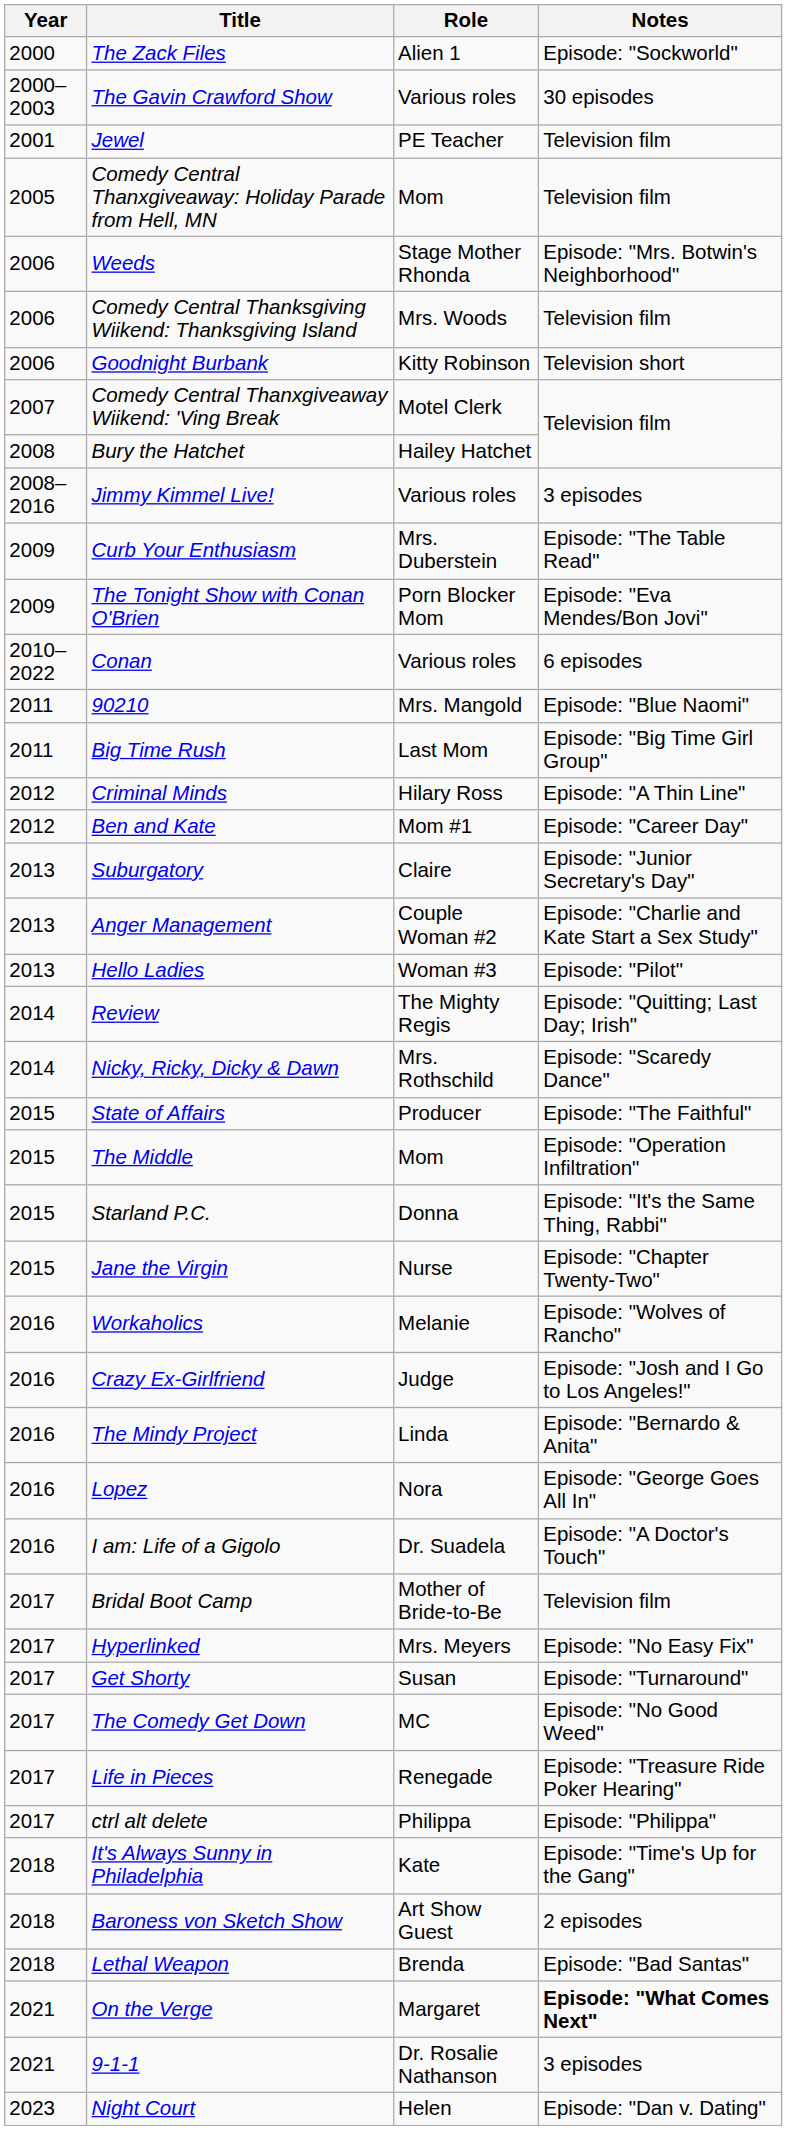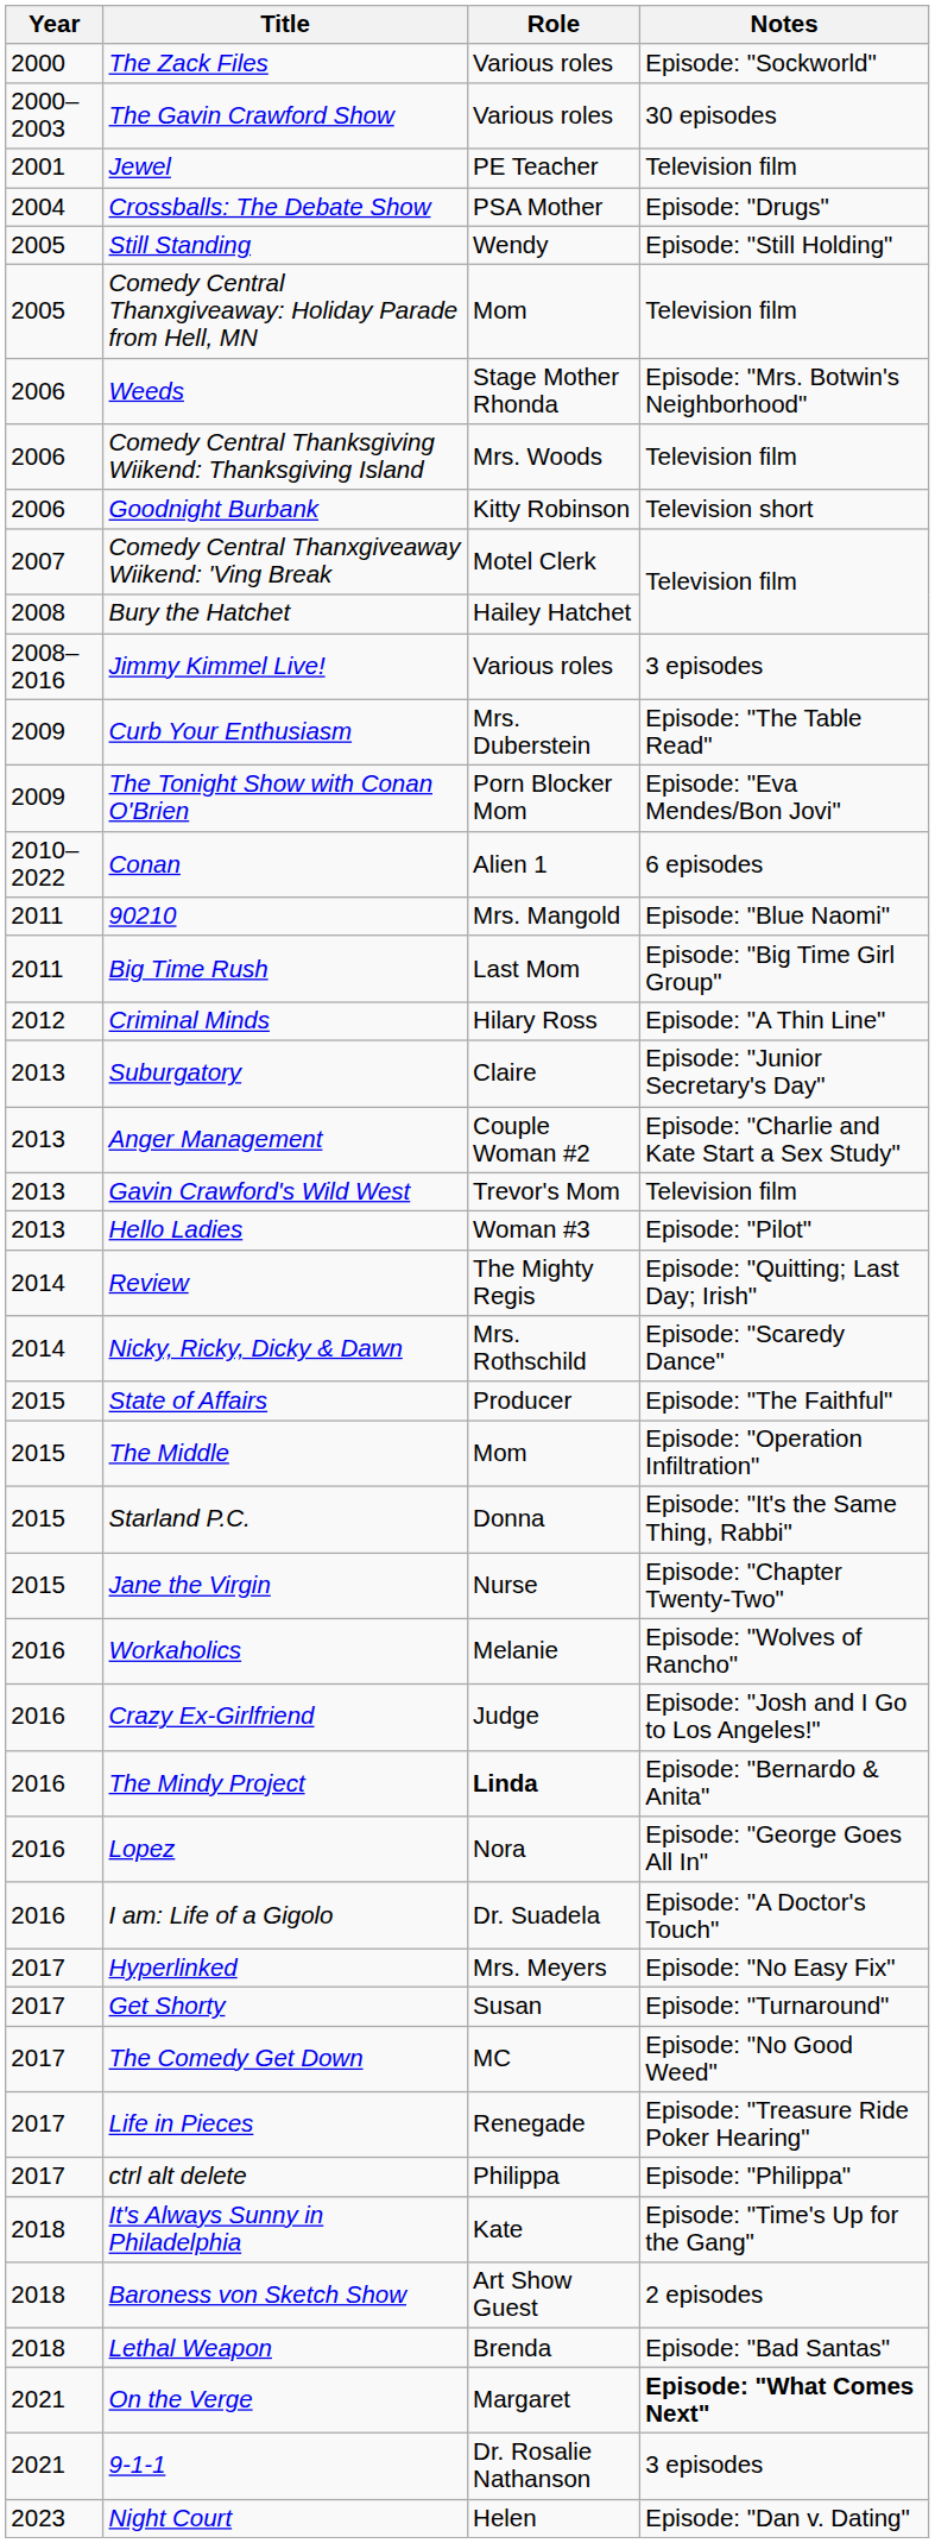 <table class="wikitable sortable">
 <tr>
 <th>Year</th>
 <th>Title</th>
 <th>Role</th>
 <th>Notes</th>
 </tr>
 <tr>
 <td>2000</td>
 <td><em><a href='#'>The Zack Files</a></em></td>
-<td>Alien 1</td>
+<td>Various roles</td>
 <td>Episode: "Sockworld"</td>
 </tr>
 <tr>
 <td>2000–2003</td>
 <td><em><a href='#'>The Gavin Crawford Show</a></em></td>
 <td>Various roles</td>
 <td>30 episodes</td>
 </tr>
 <tr>
 <td>2001</td>
 <td><em><a href='#'>Jewel</a></em></td>
 <td>PE Teacher</td>
 <td>Television film</td>
+</tr>
+<tr>
+<td>2004</td>
+<td><em><a href='#'>Crossballs: The Debate Show</a></em></td>
+<td>PSA Mother</td>
+<td>Episode: "Drugs"</td>
+</tr>
+<tr>
+<td>2005</td>
+<td><em><a href='#'>Still Standing</a></em></td>
+<td>Wendy</td>
+<td>Episode: "Still Holding"</td>
 </tr>
 <tr>
 <td>2005</td>
 <td><em>Comedy Central Thanxgiveaway: Holiday Parade from Hell, MN</em></td>
 <td>Mom</td>
 <td>Television film</td>
 </tr>
 <tr>
 <td>2006</td>
 <td><em><a href='#'>Weeds</a></em></td>
 <td>Stage Mother Rhonda</td>
 <td>Episode: "Mrs. Botwin's Neighborhood"</td>
 </tr>
 <tr>
 <td>2006</td>
 <td><em>Comedy Central Thanksgiving Wiikend: Thanksgiving Island</em></td>
 <td>Mrs. Woods</td>
 <td>Television film</td>
 </tr>
 <tr>
 <td>2006</td>
 <td><em><a href='#'>Goodnight Burbank</a></em></td>
 <td>Kitty Robinson</td>
 <td>Television short</td>
 </tr>
 <tr>
 <td>2007</td>
 <td><em>Comedy Central Thanxgiveaway Wiikend: 'Ving Break</em></td>
 <td>Motel Clerk</td>
 <td rowspan="2">Television film</td>
 </tr>
 <tr>
 <td>2008</td>
 <td><em>Bury the Hatchet</em></td>
 <td>Hailey Hatchet</td>
 </tr>
 <tr>
 <td>2008–2016</td>
 <td><em><a href='#'>Jimmy Kimmel Live!</a></em></td>
 <td>Various roles</td>
 <td>3 episodes</td>
 </tr>
 <tr>
 <td>2009</td>
 <td><em><a href='#'>Curb Your Enthusiasm</a></em></td>
 <td>Mrs. Duberstein</td>
 <td>Episode: "The Table Read"</td>
 </tr>
 <tr>
 <td>2009</td>
 <td><em><a href='#'>The Tonight Show with Conan O'Brien</a></em></td>
 <td>Porn Blocker Mom</td>
 <td>Episode: "Eva Mendes/Bon Jovi"</td>
 </tr>
 <tr>
 <td>2010–2022</td>
 <td><em><a href='#'>Conan</a></em></td>
-<td>Various roles</td>
+<td>Alien 1</td>
 <td>6 episodes</td>
 </tr>
 <tr>
 <td>2011</td>
 <td><em><a href='#'>90210</a></em></td>
 <td>Mrs. Mangold</td>
 <td>Episode: "Blue Naomi"</td>
 </tr>
 <tr>
 <td>2011</td>
 <td><em><a href='#'>Big Time Rush</a></em></td>
 <td>Last Mom</td>
 <td>Episode: "Big Time Girl Group"</td>
 </tr>
 <tr>
 <td>2012</td>
 <td><em><a href='#'>Criminal Minds</a></em></td>
 <td>Hilary Ross</td>
 <td>Episode: "A Thin Line"</td>
 </tr>
 <tr>
-<td>2012</td>
-<td><em><a href='#'>Ben and Kate</a></em></td>
-<td>Mom #1</td>
-<td>Episode: "Career Day"</td>
-</tr>
-<tr>
 <td>2013</td>
 <td><em><a href='#'>Suburgatory</a></em></td>
 <td>Claire</td>
 <td>Episode: "Junior Secretary's Day"</td>
 </tr>
 <tr>
 <td>2013</td>
 <td><em><a href='#'>Anger Management</a></em></td>
 <td>Couple Woman #2</td>
 <td>Episode: "Charlie and Kate Start a Sex Study"</td>
+</tr>
+<tr>
+<td>2013</td>
+<td><em><a href='#'>Gavin Crawford's Wild West</a></em></td>
+<td>Trevor's Mom</td>
+<td>Television film</td>
 </tr>
 <tr>
 <td>2013</td>
 <td><em><a href='#'>Hello Ladies</a></em></td>
 <td>Woman #3</td>
 <td>Episode: "Pilot"</td>
 </tr>
 <tr>
 <td>2014</td>
 <td><em><a href='#'>Review</a></em></td>
 <td>The Mighty Regis</td>
 <td>Episode: "Quitting; Last Day; Irish"</td>
 </tr>
 <tr>
 <td>2014</td>
 <td><em><a href='#'>Nicky, Ricky, Dicky & Dawn</a></em></td>
 <td>Mrs. Rothschild</td>
 <td>Episode: "Scaredy Dance"</td>
 </tr>
 <tr>
 <td>2015</td>
 <td><em><a href='#'>State of Affairs</a></em></td>
 <td>Producer</td>
 <td>Episode: "The Faithful"</td>
 </tr>
 <tr>
 <td>2015</td>
 <td><em><a href='#'>The Middle</a></em></td>
 <td>Mom</td>
 <td>Episode: "Operation Infiltration"</td>
 </tr>
 <tr>
 <td>2015</td>
 <td><em>Starland P.C.</em></td>
 <td>Donna</td>
 <td>Episode: "It's the Same Thing, Rabbi"</td>
 </tr>
 <tr>
 <td>2015</td>
 <td><em><a href='#'>Jane the Virgin</a></em></td>
 <td>Nurse</td>
 <td>Episode: "Chapter Twenty-Two"</td>
 </tr>
 <tr>
 <td>2016</td>
 <td><em><a href='#'>Workaholics</a></em></td>
 <td>Melanie</td>
 <td>Episode: "Wolves of Rancho"</td>
 </tr>
 <tr>
 <td>2016</td>
 <td><em><a href='#'>Crazy Ex-Girlfriend</a></em></td>
 <td>Judge</td>
 <td>Episode: "Josh and I Go to Los Angeles!"</td>
 </tr>
 <tr>
 <td>2016</td>
 <td><em><a href='#'>The Mindy Project</a></em></td>
-<td>Linda</td>
+<td><strong>Linda</strong></td>
 <td>Episode: "Bernardo & Anita"</td>
 </tr>
 <tr>
 <td>2016</td>
 <td><em><a href='#'>Lopez</a></em></td>
 <td>Nora</td>
 <td>Episode: "George Goes All In"</td>
 </tr>
 <tr>
 <td>2016</td>
 <td><em>I am: Life of a Gigolo</em></td>
 <td>Dr. Suadela</td>
 <td>Episode: "A Doctor's Touch"</td>
-</tr>
-<tr>
-<td>2017</td>
-<td><em>Bridal Boot Camp</em></td>
-<td>Mother of Bride-to-Be</td>
-<td>Television film</td>
 </tr>
 <tr>
 <td>2017</td>
 <td><em><a href='#'>Hyperlinked</a></em></td>
 <td>Mrs. Meyers</td>
 <td>Episode: "No Easy Fix"</td>
 </tr>
 <tr>
 <td>2017</td>
 <td><em><a href='#'>Get Shorty</a></em></td>
 <td>Susan</td>
 <td>Episode: "Turnaround"</td>
 </tr>
 <tr>
 <td>2017</td>
 <td><em><a href='#'>The Comedy Get Down</a></em></td>
 <td>MC</td>
 <td>Episode: "No Good Weed"</td>
 </tr>
 <tr>
 <td>2017</td>
 <td><em><a href='#'>Life in Pieces</a></em></td>
 <td>Renegade</td>
 <td>Episode: "Treasure Ride Poker Hearing"</td>
 </tr>
 <tr>
 <td>2017</td>
 <td><em>ctrl alt delete</em></td>
 <td>Philippa</td>
 <td>Episode: "Philippa"</td>
 </tr>
 <tr>
 <td>2018</td>
 <td><em><a href='#'>It's Always Sunny in Philadelphia</a></em></td>
 <td>Kate</td>
 <td>Episode: "Time's Up for the Gang"</td>
 </tr>
 <tr>
 <td>2018</td>
 <td><em><a href='#'>Baroness von Sketch Show</a></em></td>
 <td>Art Show Guest</td>
 <td>2 episodes</td>
 </tr>
 <tr>
 <td>2018</td>
 <td><em><a href='#'>Lethal Weapon</a></em></td>
 <td>Brenda</td>
 <td>Episode: "Bad Santas"</td>
 </tr>
 <tr>
 <td>2021</td>
 <td><em><a href='#'>On the Verge</a></em></td>
 <td>Margaret</td>
 <td><strong>Episode: "What Comes Next"</strong></td>
 </tr>
 <tr>
 <td>2021</td>
 <td><em><a href='#'>9-1-1</a></em></td>
 <td>Dr. Rosalie Nathanson</td>
 <td>3 episodes</td>
 </tr>
 <tr>
 <td>2023</td>
 <td><em><a href='#'>Night Court</a></em></td>
 <td>Helen</td>
 <td>Episode: "Dan v. Dating"</td>
 </tr>
 </table>
